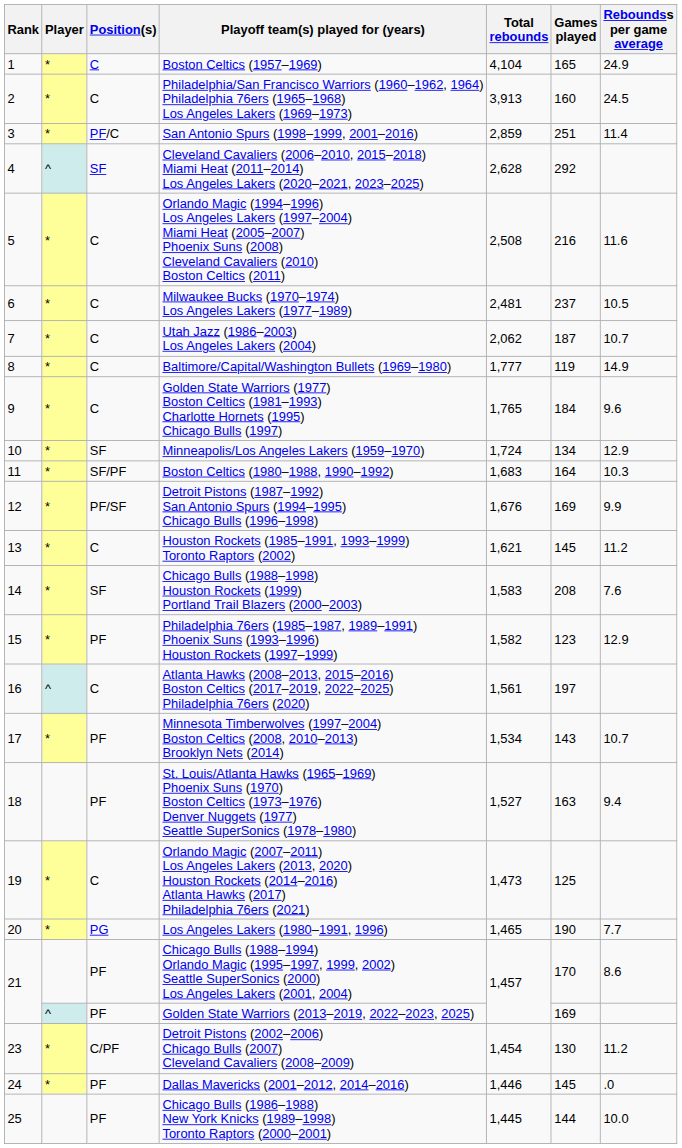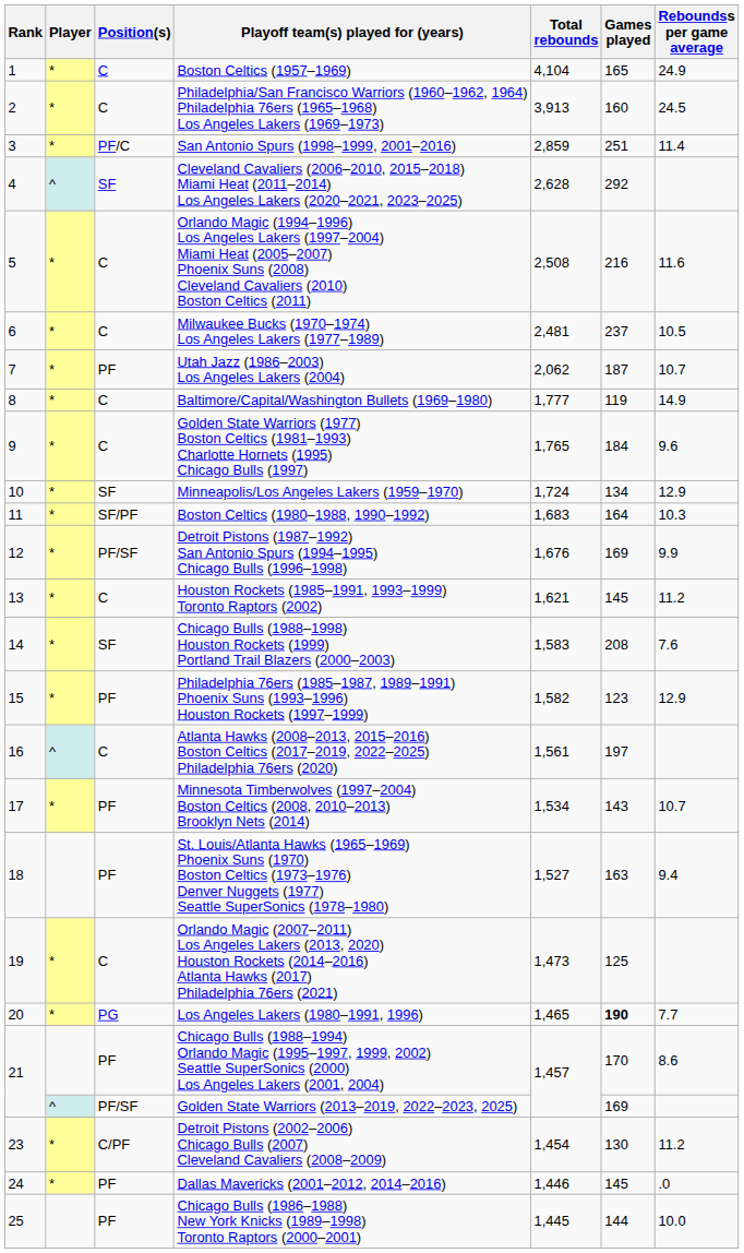 <table class="wikitable sortable" style="font-size: 95%;">
 <tr>
 <th>Rank</th>
 <th>Player</th>
 <th><a href='#'>Position</a>(s)</th>
 <th class="unsortable">Playoff team(s) played for (years)</th>
 <th>Total <br> <a href='#'>rebounds</a></th>
 <th>Games <br> played</th>
 <th><a href='#'>Rebounds</a>s <br> per game<br><a href='#'>average</a></th>
 </tr>
 <tr>
 <td>1</td>
 <td bgcolor="#FFFF99">*</td>
 <td><a href='#'>C</a></td>
 <td><a href='#'>Boston Celtics</a> (<a href='#'>1957</a>–<a href='#'>1969</a>)</td>
 <td>4,104</td>
 <td>165</td>
 <td>24.9</td>
 </tr>
 <tr>
 <td>2</td>
 <td bgcolor="#FFFF99">*</td>
 <td>C</td>
 <td><a href='#'>Philadelphia/San Francisco Warriors</a> (<a href='#'>1960</a>–<a href='#'>1962</a>, <a href='#'>1964</a>)<br><a href='#'>Philadelphia 76ers</a> (<a href='#'>1965</a>–<a href='#'>1968</a>)<br><a href='#'>Los Angeles Lakers</a> (<a href='#'>1969</a>–<a href='#'>1973</a>)</td>
 <td>3,913</td>
 <td>160</td>
 <td>24.5</td>
 </tr>
 <tr>
 <td>3</td>
 <td bgcolor="#FFFF99">*</td>
 <td><a href='#'>PF</a>/C</td>
 <td><a href='#'>San Antonio Spurs</a> (<a href='#'>1998</a>–<a href='#'>1999</a>, <a href='#'>2001</a>–<a href='#'>2016</a>)</td>
 <td>2,859</td>
 <td>251</td>
 <td>11.4</td>
 </tr>
 <tr>
 <td>4</td>
 <td bgcolor="#CFECEC">^</td>
 <td><a href='#'>SF</a></td>
 <td><a href='#'>Cleveland Cavaliers</a> (<a href='#'>2006</a>–<a href='#'>2010</a>, <a href='#'>2015</a>–<a href='#'>2018</a>)<br><a href='#'>Miami Heat</a> (<a href='#'>2011</a>–<a href='#'>2014</a>)<br><a href='#'>Los Angeles Lakers</a> (<a href='#'>2020</a>–<a href='#'>2021</a>, <a href='#'>2023</a>–<a href='#'>2025</a>)</td>
 <td>2,628</td>
 <td>292</td>
 <td></td>
 </tr>
 <tr>
 <td>5</td>
 <td bgcolor="#FFFF99">*</td>
 <td>C</td>
 <td><a href='#'>Orlando Magic</a> (<a href='#'>1994</a>–<a href='#'>1996</a>)<br><a href='#'>Los Angeles Lakers</a> (<a href='#'>1997</a>–<a href='#'>2004</a>)<br><a href='#'>Miami Heat</a> (<a href='#'>2005</a>–<a href='#'>2007</a>)<br><a href='#'>Phoenix Suns</a> (<a href='#'>2008</a>)<br><a href='#'>Cleveland Cavaliers</a> (<a href='#'>2010</a>)<br><a href='#'>Boston Celtics</a> (<a href='#'>2011</a>)</td>
 <td>2,508</td>
 <td>216</td>
 <td>11.6</td>
 </tr>
 <tr>
 <td>6</td>
 <td bgcolor="#FFFF99">*</td>
 <td>C</td>
 <td><a href='#'>Milwaukee Bucks</a> (<a href='#'>1970</a>–<a href='#'>1974</a>)<br><a href='#'>Los Angeles Lakers</a> (<a href='#'>1977</a>–<a href='#'>1989</a>)</td>
 <td>2,481</td>
 <td>237</td>
 <td>10.5</td>
 </tr>
 <tr>
 <td>7</td>
 <td bgcolor="#FFFF99">*</td>
-<td>C</td>
+<td>PF</td>
 <td><a href='#'>Utah Jazz</a> (<a href='#'>1986</a>–<a href='#'>2003</a>)<br><a href='#'>Los Angeles Lakers</a> (<a href='#'>2004</a>)</td>
 <td>2,062</td>
 <td>187</td>
 <td>10.7</td>
 </tr>
 <tr>
 <td>8</td>
 <td bgcolor="#FFFF99">*</td>
 <td>C</td>
 <td><a href='#'>Baltimore/Capital/Washington Bullets</a> (<a href='#'>1969</a>–<a href='#'>1980</a>)</td>
 <td>1,777</td>
 <td>119</td>
 <td>14.9</td>
 </tr>
 <tr>
 <td>9</td>
 <td bgcolor="#FFFF99">*</td>
 <td>C</td>
 <td><a href='#'>Golden State Warriors</a> (<a href='#'>1977</a>)<br><a href='#'>Boston Celtics</a> (<a href='#'>1981</a>–<a href='#'>1993</a>)<br><a href='#'>Charlotte Hornets</a> (<a href='#'>1995</a>)<br><a href='#'>Chicago Bulls</a> (<a href='#'>1997</a>)</td>
 <td>1,765</td>
 <td>184</td>
 <td>9.6</td>
 </tr>
 <tr>
 <td>10</td>
 <td bgcolor="#FFFF99">*</td>
 <td>SF</td>
 <td><a href='#'>Minneapolis/Los Angeles Lakers</a> (<a href='#'>1959</a>–<a href='#'>1970</a>)</td>
 <td>1,724</td>
 <td>134</td>
 <td>12.9</td>
 </tr>
 <tr>
 <td>11</td>
 <td bgcolor="#FFFF99">*</td>
 <td>SF/PF</td>
 <td><a href='#'>Boston Celtics</a> (<a href='#'>1980</a>–<a href='#'>1988</a>, <a href='#'>1990</a>–<a href='#'>1992</a>)</td>
 <td>1,683</td>
 <td>164</td>
 <td>10.3</td>
 </tr>
 <tr>
 <td>12</td>
 <td bgcolor="#FFFF99">*</td>
 <td>PF/SF</td>
 <td><a href='#'>Detroit Pistons</a> (<a href='#'>1987</a>–<a href='#'>1992</a>)<br><a href='#'>San Antonio Spurs</a> (<a href='#'>1994</a>–<a href='#'>1995</a>)<br><a href='#'>Chicago Bulls</a> (<a href='#'>1996</a>–<a href='#'>1998</a>)</td>
 <td>1,676</td>
 <td>169</td>
 <td>9.9</td>
 </tr>
 <tr>
 <td>13</td>
 <td bgcolor="#FFFF99">*</td>
 <td>C</td>
 <td><a href='#'>Houston Rockets</a> (<a href='#'>1985</a>–<a href='#'>1991</a>, <a href='#'>1993</a>–<a href='#'>1999</a>)<br><a href='#'>Toronto Raptors</a> (<a href='#'>2002</a>)</td>
 <td>1,621</td>
 <td>145</td>
 <td>11.2</td>
 </tr>
 <tr>
 <td>14</td>
 <td bgcolor="#FFFF99">*</td>
 <td>SF</td>
 <td><a href='#'>Chicago Bulls</a> (<a href='#'>1988</a>–<a href='#'>1998</a>)<br><a href='#'>Houston Rockets</a> (<a href='#'>1999</a>)<br><a href='#'>Portland Trail Blazers</a> (<a href='#'>2000</a>–<a href='#'>2003</a>)</td>
 <td>1,583</td>
 <td>208</td>
 <td>7.6</td>
 </tr>
 <tr>
 <td>15</td>
 <td bgcolor="#FFFF99">*</td>
 <td>PF</td>
 <td><a href='#'>Philadelphia 76ers</a> (<a href='#'>1985</a>–<a href='#'>1987</a>, <a href='#'>1989</a>–<a href='#'>1991</a>)<br><a href='#'>Phoenix Suns</a> (<a href='#'>1993</a>–<a href='#'>1996</a>)<br><a href='#'>Houston Rockets</a> (<a href='#'>1997</a>–<a href='#'>1999</a>)</td>
 <td>1,582</td>
 <td>123</td>
 <td>12.9</td>
 </tr>
 <tr>
 <td>16</td>
 <td bgcolor="#CFECEC">^</td>
 <td>C</td>
 <td><a href='#'>Atlanta Hawks</a> (<a href='#'>2008</a>–<a href='#'>2013</a>, <a href='#'>2015</a>–<a href='#'>2016</a>)<br><a href='#'>Boston Celtics</a> (<a href='#'>2017</a>–<a href='#'>2019</a>, <a href='#'>2022</a>–<a href='#'>2025</a>)<br><a href='#'>Philadelphia 76ers</a> (<a href='#'>2020</a>)</td>
 <td>1,561</td>
 <td>197</td>
 <td></td>
 </tr>
 <tr>
 <td>17</td>
 <td bgcolor="#FFFF99">*</td>
 <td>PF</td>
 <td><a href='#'>Minnesota Timberwolves</a> (<a href='#'>1997</a>–<a href='#'>2004</a>)<br><a href='#'>Boston Celtics</a> (<a href='#'>2008</a>, <a href='#'>2010</a>–<a href='#'>2013</a>)<br><a href='#'>Brooklyn Nets</a> (<a href='#'>2014</a>)</td>
 <td>1,534</td>
 <td>143</td>
 <td>10.7</td>
 </tr>
 <tr>
 <td>18</td>
 <td></td>
 <td>PF</td>
 <td><a href='#'>St. Louis/Atlanta Hawks</a> (<a href='#'>1965</a>–<a href='#'>1969</a>)<br><a href='#'>Phoenix Suns</a> (<a href='#'>1970</a>)<br><a href='#'>Boston Celtics</a> (<a href='#'>1973</a>–<a href='#'>1976</a>)<br><a href='#'>Denver Nuggets</a> (<a href='#'>1977</a>)<br><a href='#'>Seattle SuperSonics</a> (<a href='#'>1978</a>–<a href='#'>1980</a>)</td>
 <td>1,527</td>
 <td>163</td>
 <td>9.4</td>
 </tr>
 <tr>
 <td>19</td>
 <td bgcolor="#FFFF99">*</td>
 <td>C</td>
 <td><a href='#'>Orlando Magic</a> (<a href='#'>2007</a>–<a href='#'>2011</a>)<br><a href='#'>Los Angeles Lakers</a> (<a href='#'>2013</a>, <a href='#'>2020</a>)<br><a href='#'>Houston Rockets</a> (<a href='#'>2014</a>–<a href='#'>2016</a>)<br><a href='#'>Atlanta Hawks</a> (<a href='#'>2017</a>)<br><a href='#'>Philadelphia 76ers</a> (<a href='#'>2021</a>)</td>
 <td>1,473</td>
 <td>125</td>
 <td></td>
 </tr>
 <tr>
 <td>20</td>
 <td bgcolor="#FFFF99">*</td>
 <td><a href='#'>PG</a></td>
 <td><a href='#'>Los Angeles Lakers</a> (<a href='#'>1980</a>–<a href='#'>1991</a>, <a href='#'>1996</a>)</td>
 <td>1,465</td>
-<td>190</td>
+<td><strong>190</strong></td>
 <td>7.7</td>
 </tr>
 <tr>
 <td rowspan=2>21</td>
 <td></td>
 <td>PF</td>
 <td><a href='#'>Chicago Bulls</a> (<a href='#'>1988</a>–<a href='#'>1994</a>)<br><a href='#'>Orlando Magic</a> (<a href='#'>1995</a>–<a href='#'>1997</a>, <a href='#'>1999</a>, <a href='#'>2002</a>)<br><a href='#'>Seattle SuperSonics</a> (<a href='#'>2000</a>)<br><a href='#'>Los Angeles Lakers</a> (<a href='#'>2001</a>, <a href='#'>2004</a>)</td>
 <td rowspan=2>1,457</td>
 <td>170</td>
 <td>8.6</td>
 </tr>
 <tr>
 <td bgcolor="#CFECEC">^</td>
-<td>PF</td>
+<td>PF/SF</td>
 <td><a href='#'>Golden State Warriors</a> (<a href='#'>2013</a>–<a href='#'>2019</a>, <a href='#'>2022</a>–<a href='#'>2023</a>, <a href='#'>2025</a>)</td>
 <td>169</td>
 <td></td>
 </tr>
 <tr>
 <td>23</td>
 <td bgcolor="#FFFF99">*</td>
 <td>C/PF</td>
 <td><a href='#'>Detroit Pistons</a> (<a href='#'>2002</a>–<a href='#'>2006</a>)<br><a href='#'>Chicago Bulls</a> (<a href='#'>2007</a>)<br><a href='#'>Cleveland Cavaliers</a> (<a href='#'>2008</a>–<a href='#'>2009</a>)</td>
 <td>1,454</td>
 <td>130</td>
 <td>11.2</td>
 </tr>
 <tr>
 <td>24</td>
 <td bgcolor="#FFFF99">*</td>
 <td>PF</td>
 <td><a href='#'>Dallas Mavericks</a> (<a href='#'>2001</a>–<a href='#'>2012</a>, <a href='#'>2014</a>–<a href='#'>2016</a>)</td>
 <td>1,446</td>
 <td>145</td>
 <td>.0</td>
 </tr>
 <tr>
 <td>25</td>
 <td></td>
 <td>PF</td>
 <td><a href='#'>Chicago Bulls</a> (<a href='#'>1986</a>–<a href='#'>1988</a>)<br><a href='#'>New York Knicks</a> (<a href='#'>1989</a>–<a href='#'>1998</a>)<br><a href='#'>Toronto Raptors</a> (<a href='#'>2000</a>–<a href='#'>2001</a>)</td>
 <td>1,445</td>
 <td>144</td>
 <td>10.0</td>
 </tr>
 </table>
